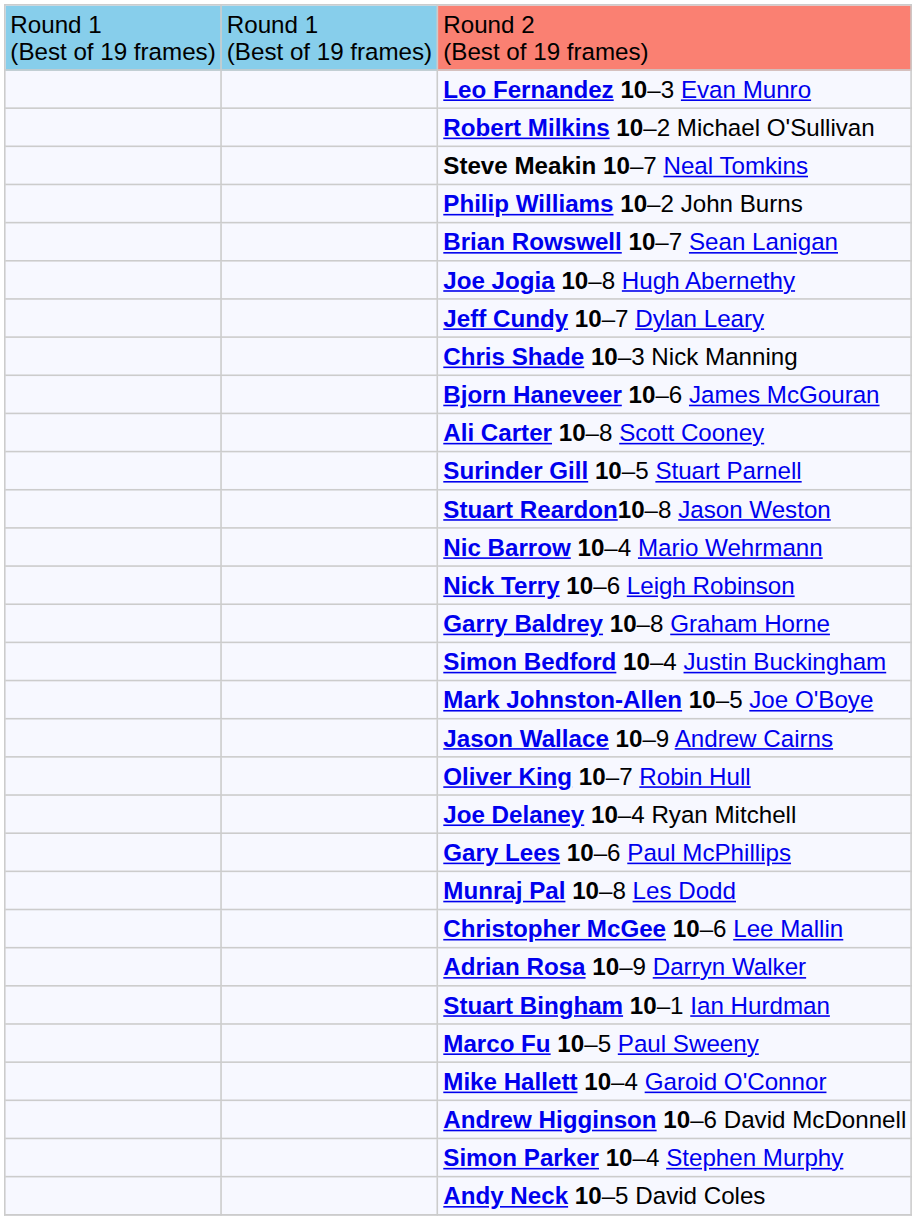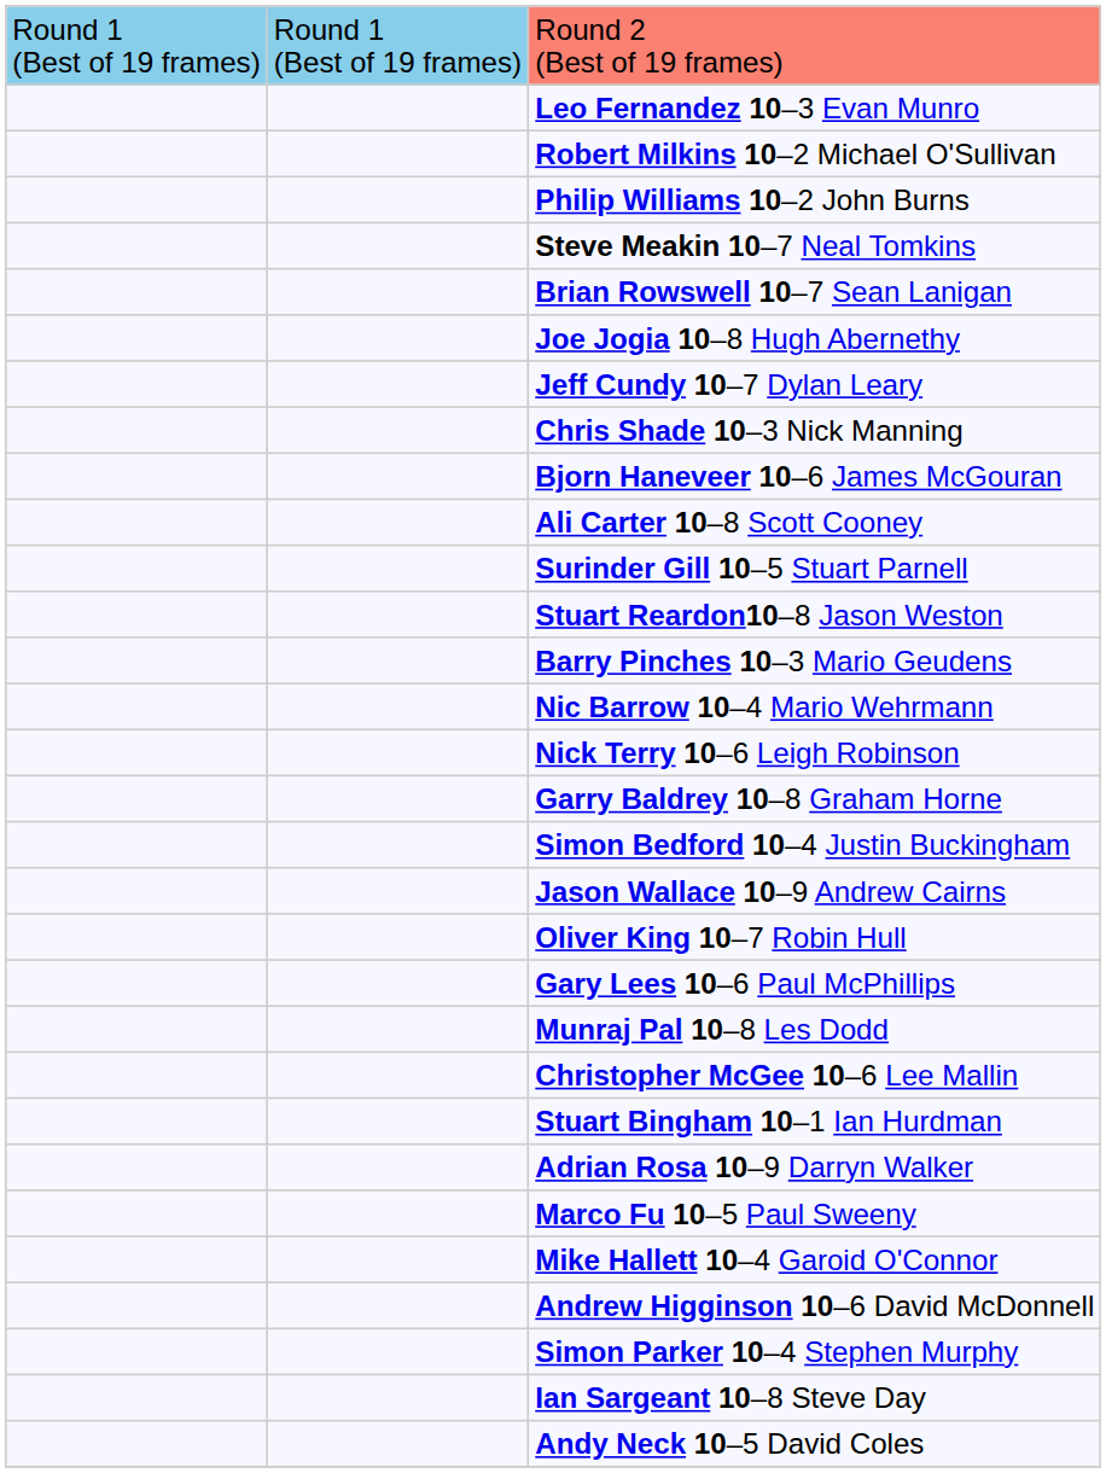 <table cellpadding="3" cellspacing="0" border="1" style="background:#f7f8ff; font-size:95%; border:#ccc solid 1px; border-collapse:collapse;">
 <tr>
 <td style="background:skyblue">Round 1<br>(Best of 19 frames)</td>
 <td style="background:skyblue">Round 1<br>(Best of 19 frames)</td>
 <td style="background:salmon">Round 2<br>(Best of 19 frames)</td>
 </tr>
 <tr>
 <td></td>
 <td></td>
 <td><strong> <a href='#'>Leo Fernandez</a> 10</strong>–3  <a href='#'>Evan Munro</a></td>
 </tr>
 <tr>
 <td></td>
 <td></td>
 <td><strong> <a href='#'>Robert Milkins</a> 10</strong>–2  Michael O'Sullivan</td>
 </tr>
 <tr>
 <td></td>
 <td></td>
-<td><strong> Steve Meakin   10</strong>–7  <a href='#'>Neal Tomkins</a></td>
+<td><strong> <a href='#'>Philip Williams</a> 10</strong>–2  John Burns</td>
 </tr>
 <tr>
 <td></td>
 <td></td>
-<td><strong> <a href='#'>Philip Williams</a> 10</strong>–2  John Burns</td>
+<td><strong> Steve Meakin   10</strong>–7  <a href='#'>Neal Tomkins</a></td>
 </tr>
 <tr>
 <td></td>
 <td></td>
 <td><strong> <a href='#'>Brian Rowswell</a> 10</strong>–7  <a href='#'>Sean Lanigan</a></td>
 </tr>
 <tr>
 <td></td>
 <td></td>
 <td><strong> <a href='#'>Joe Jogia</a> 10</strong>–8  <a href='#'>Hugh Abernethy</a></td>
 </tr>
 <tr>
 <td></td>
 <td></td>
 <td><strong> <a href='#'>Jeff Cundy</a> 10</strong>–7  <a href='#'>Dylan Leary</a></td>
 </tr>
 <tr>
 <td></td>
 <td></td>
 <td><strong> <a href='#'>Chris Shade</a>  10</strong>–3  Nick Manning</td>
 </tr>
 <tr>
 <td></td>
 <td></td>
 <td><strong> <a href='#'>Bjorn Haneveer</a> 10</strong>–6  <a href='#'>James McGouran</a></td>
 </tr>
 <tr>
 <td></td>
 <td></td>
 <td><strong> <a href='#'>Ali Carter</a>  10</strong>–8  <a href='#'>Scott Cooney</a></td>
 </tr>
 <tr>
 <td></td>
 <td></td>
 <td><strong> <a href='#'>Surinder Gill</a> 10</strong>–5  <a href='#'>Stuart Parnell</a></td>
 </tr>
 <tr>
 <td></td>
 <td></td>
 <td><strong> <a href='#'>Stuart Reardon</a>10</strong>–8  <a href='#'>Jason Weston</a></td>
 </tr>
 <tr>
 <td></td>
 <td></td>
+<td><strong> <a href='#'>Barry Pinches</a> 10</strong>–3  <a href='#'>Mario Geudens</a></td>
+</tr>
+<tr>
+<td></td>
+<td></td>
 <td><strong> <a href='#'>Nic Barrow</a> 10</strong>–4  <a href='#'>Mario Wehrmann</a></td>
 </tr>
 <tr>
 <td></td>
 <td></td>
 <td><strong> <a href='#'>Nick Terry</a> 10</strong>–6  <a href='#'>Leigh Robinson</a></td>
 </tr>
 <tr>
 <td></td>
 <td></td>
 <td><strong> <a href='#'>Garry Baldrey</a> 10</strong>–8  <a href='#'>Graham Horne</a></td>
 </tr>
 <tr>
 <td></td>
 <td></td>
 <td><strong> <a href='#'>Simon Bedford</a> 10</strong>–4  <a href='#'>Justin Buckingham</a></td>
 </tr>
 <tr>
 <td></td>
 <td></td>
-<td><strong> <a href='#'>Mark Johnston-Allen</a> 10</strong>–5  <a href='#'>Joe O'Boye</a></td>
-</tr>
-<tr>
-<td></td>
-<td></td>
 <td><strong> <a href='#'>Jason Wallace</a> 10</strong>–9  <a href='#'>Andrew Cairns</a></td>
 </tr>
 <tr>
 <td></td>
 <td></td>
 <td><strong> <a href='#'>Oliver King</a> 10</strong>–7  <a href='#'>Robin Hull</a></td>
-</tr>
-<tr>
-<td></td>
-<td></td>
-<td><strong> <a href='#'>Joe Delaney</a> 10</strong>–4  Ryan Mitchell</td>
 </tr>
 <tr>
 <td></td>
 <td></td>
 <td><strong> <a href='#'>Gary Lees</a> 10</strong>–6  <a href='#'>Paul McPhillips</a></td>
 </tr>
 <tr>
 <td></td>
 <td></td>
 <td><strong> <a href='#'>Munraj Pal</a> 10</strong>–8  <a href='#'>Les Dodd</a></td>
 </tr>
 <tr>
 <td></td>
 <td></td>
 <td><strong> <a href='#'>Christopher McGee</a> 10</strong>–6  <a href='#'>Lee Mallin</a></td>
 </tr>
 <tr>
 <td></td>
 <td></td>
-<td><strong> <a href='#'>Adrian Rosa</a> 10</strong>–9  <a href='#'>Darryn Walker</a></td>
+<td><strong> <a href='#'>Stuart Bingham</a> 10</strong>–1  <a href='#'>Ian Hurdman</a></td>
 </tr>
 <tr>
 <td></td>
 <td></td>
-<td><strong> <a href='#'>Stuart Bingham</a> 10</strong>–1  <a href='#'>Ian Hurdman</a></td>
+<td><strong> <a href='#'>Adrian Rosa</a> 10</strong>–9  <a href='#'>Darryn Walker</a></td>
 </tr>
 <tr>
 <td></td>
 <td></td>
 <td><strong> <a href='#'>Marco Fu</a> 10</strong>–5  <a href='#'>Paul Sweeny</a></td>
 </tr>
 <tr>
 <td></td>
 <td></td>
 <td><strong> <a href='#'>Mike Hallett</a> 10</strong>–4  <a href='#'>Garoid O'Connor</a></td>
 </tr>
 <tr>
 <td></td>
 <td></td>
 <td><strong> <a href='#'>Andrew Higginson</a>  10</strong>–6  David McDonnell</td>
 </tr>
 <tr>
 <td></td>
 <td></td>
 <td><strong> <a href='#'>Simon Parker</a>  10</strong>–4  <a href='#'>Stephen Murphy</a></td>
 </tr>
 <tr>
 <td></td>
 <td></td>
+<td><strong> <a href='#'>Ian Sargeant</a> 10</strong>–8  Steve Day</td>
+</tr>
+<tr>
+<td></td>
+<td></td>
 <td><strong> <a href='#'>Andy Neck</a> 10</strong>–5  David Coles</td>
 </tr>
 <tr>
 </tr>
 </table>
